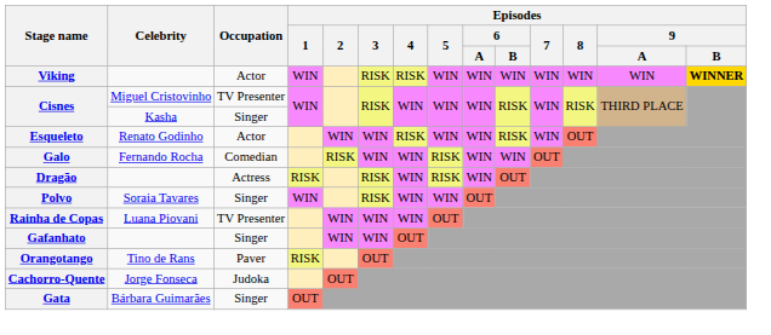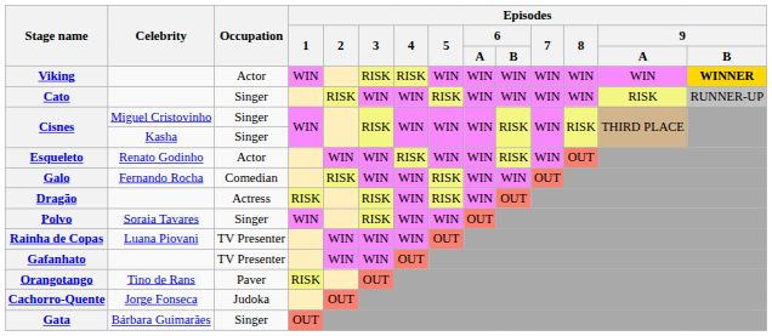 <table class="wikitable" style="text-align:center; ">
 <tr>
 <th rowspan=3>Stage name</th>
 <th rowspan=3>Celebrity</th>
 <th rowspan=3>Occupation</th>
 <th colspan="11">Episodes</th>
 </tr>
 <tr>
 <th rowspan="2">1</th>
 <th rowspan="2">2</th>
 <th rowspan="2">3</th>
 <th rowspan="2">4</th>
 <th rowspan="2">5</th>
 <th colspan="2">6</th>
 <th rowspan="2">7</th>
 <th rowspan="2">8</th>
 <th colspan="2">9</th>
 </tr>
 <tr>
 <th>A</th>
 <th>B</th>
 <th>A</th>
 <th>B</th>
 </tr>
 <tr>
 <th><a href='#'>Viking</a></th>
 <td></td>
 <td>Actor</td>
 <td bgcolor="F888FD">WIN</td>
 <td bgcolor="FFEFBD"></td>
 <td bgcolor="F3F781">RISK</td>
 <td bgcolor="F3F781">RISK</td>
 <td bgcolor="#F888FD">WIN</td>
 <td bgcolor="#F888FD">WIN</td>
 <td bgcolor="#F888FD">WIN</td>
 <td bgcolor="#F888FD">WIN</td>
 <td bgcolor="#F888FD">WIN</td>
 <td bgcolor="#F888FD">WIN</td>
 <td bgcolor="gold"><strong>WINNER</strong></td>
 </tr>
 <tr>
+<th><a href='#'>Cato</a></th>
+<td></td>
+<td>Singer</td>
+<td bgcolor="FFEFBD"></td>
+<td bgcolor="F3F781">RISK</td>
+<td bgcolor="#F888FD">WIN</td>
+<td bgcolor="#F888FD">WIN</td>
+<td bgcolor="F3F781">RISK</td>
+<td bgcolor="#F888FD">WIN</td>
+<td bgcolor="#F888FD">WIN</td>
+<td bgcolor="#F888FD">WIN</td>
+<td bgcolor="#F888FD">WIN</td>
+<td bgcolor="F3F781">RISK</td>
+<td bgcolor="silver">RUNNER-UP</td>
+</tr>
+<tr>
 <th rowspan=2><a href='#'>Cisnes</a></th>
 <td><a href='#'>Miguel Cristovinho</a></td>
-<td>TV Presenter</td>
+<td>Singer</td>
 <td rowspan=2 bgcolor="#F888FD">WIN</td>
 <td rowspan=2 bgcolor="FFEFBD"></td>
 <td rowspan=2 bgcolor="F3F781">RISK</td>
 <td rowspan=2 bgcolor="#F888FD">WIN</td>
 <td rowspan=2 bgcolor="#F888FD">WIN</td>
 <td rowspan=2 bgcolor="#F888FD">WIN</td>
 <td rowspan=2 bgcolor="F3F781">RISK</td>
 <td rowspan=2 bgcolor="#F888FD">WIN</td>
 <td rowspan=2 bgcolor="F3F781">RISK</td>
 <td rowspan=2 bgcolor="tan">THIRD PLACE</td>
 <td rowspan=2 colspan="1" bgcolor="darkgray"></td>
 </tr>
 <tr>
 <td><a href='#'>Kasha</a></td>
 <td>Singer</td>
 </tr>
 <tr>
 <th><a href='#'>Esqueleto</a></th>
 <td><a href='#'>Renato Godinho</a></td>
 <td>Actor</td>
 <td bgcolor="FFEFBD"></td>
 <td bgcolor="#F888FD">WIN</td>
 <td bgcolor="#F888FD">WIN</td>
 <td bgcolor="F3F781">RISK</td>
 <td bgcolor="#F888FD">WIN</td>
 <td bgcolor="#F888FD">WIN</td>
 <td bgcolor="F3F781">RISK</td>
 <td bgcolor="#F888FD">WIN</td>
 <td bgcolor="salmon">OUT</td>
 <td colspan=2 bgcolor="darkgrey"></td>
 </tr>
 <tr>
 <th><a href='#'>Galo</a></th>
 <td><a href='#'>Fernando Rocha</a></td>
 <td>Comedian</td>
 <td bgcolor="FFEFBD"></td>
 <td bgcolor="F3F781">RISK</td>
 <td bgcolor="#F888FD">WIN</td>
 <td bgcolor="#F888FD">WIN</td>
 <td bgcolor="F3F781">RISK</td>
 <td bgcolor="#F888FD">WIN</td>
 <td bgcolor="#F888FD">WIN</td>
 <td bgcolor="salmon">OUT</td>
 <td colspan=3 bgcolor="darkgrey"></td>
 </tr>
 <tr>
 <th><a href='#'>Dragão</a></th>
 <td></td>
 <td>Actress</td>
 <td bgcolor="F3F781">RISK</td>
 <td bgcolor="FFEFBD"></td>
 <td bgcolor="F3F781">RISK</td>
 <td bgcolor="#F888FD">WIN</td>
 <td bgcolor="F3F781">RISK</td>
 <td bgcolor="#F888FD">WIN</td>
 <td bgcolor="salmon">OUT</td>
 <td colspan=4 bgcolor="darkgrey"></td>
 </tr>
 <tr>
 <th><a href='#'>Polvo</a></th>
 <td><a href='#'>Soraia Tavares</a></td>
 <td>Singer</td>
 <td bgcolor="#F888FD">WIN</td>
 <td bgcolor="FFEFBD"></td>
 <td bgcolor="F3F781">RISK</td>
 <td bgcolor="#F888FD">WIN</td>
 <td bgcolor="#F888FD">WIN</td>
 <td bgcolor="salmon">OUT</td>
 <td colspan=5 bgcolor="darkgrey"></td>
 </tr>
 <tr>
 <th><a href='#'>Rainha de Copas</a></th>
 <td><a href='#'>Luana Piovani</a></td>
 <td>TV Presenter</td>
 <td bgcolor="FFEFBD"></td>
 <td bgcolor="#F888FD">WIN</td>
 <td bgcolor="#F888FD">WIN</td>
 <td bgcolor="#F888FD">WIN</td>
 <td bgcolor="salmon">OUT</td>
 <td colspan=6 bgcolor="darkgrey"></td>
 </tr>
 <tr>
 <th><a href='#'>Gafanhato</a></th>
 <td></td>
-<td>Singer</td>
+<td>TV Presenter</td>
 <td bgcolor="FFEFBD"></td>
 <td bgcolor="#F888FD">WIN</td>
 <td bgcolor="#F888FD">WIN</td>
 <td bgcolor="salmon">OUT</td>
 <td colspan=7 bgcolor="darkgrey"></td>
 </tr>
 <tr>
 <th><a href='#'>Orangotango</a></th>
 <td><a href='#'>Tino de Rans</a></td>
 <td>Paver</td>
 <td bgcolor="F3F781">RISK</td>
 <td bgcolor="FFEFBD"></td>
 <td bgcolor="salmon">OUT</td>
 <td colspan=8 bgcolor="darkgrey"></td>
 </tr>
 <tr>
 <th><a href='#'>Cachorro-Quente</a></th>
 <td><a href='#'>Jorge Fonseca</a></td>
 <td>Judoka</td>
 <td bgcolor="FFEFBD"></td>
 <td bgcolor="salmon">OUT</td>
 <td colspan=9 bgcolor="darkgrey"></td>
 </tr>
 <tr>
 <th><a href='#'>Gata</a></th>
 <td><a href='#'>Bárbara Guimarães</a></td>
 <td>Singer</td>
 <td bgcolor="salmon">OUT</td>
 <td colspan=10 bgcolor="darkgrey"></td>
 </tr>
 </table>
